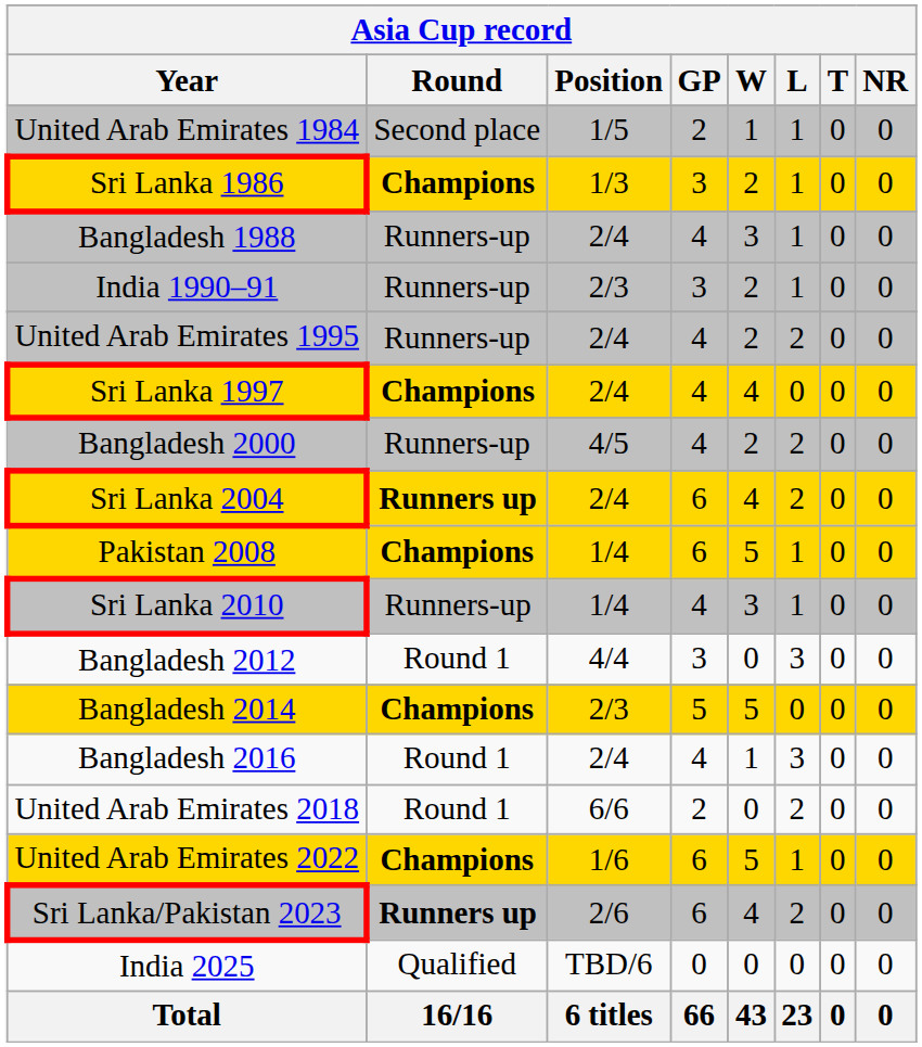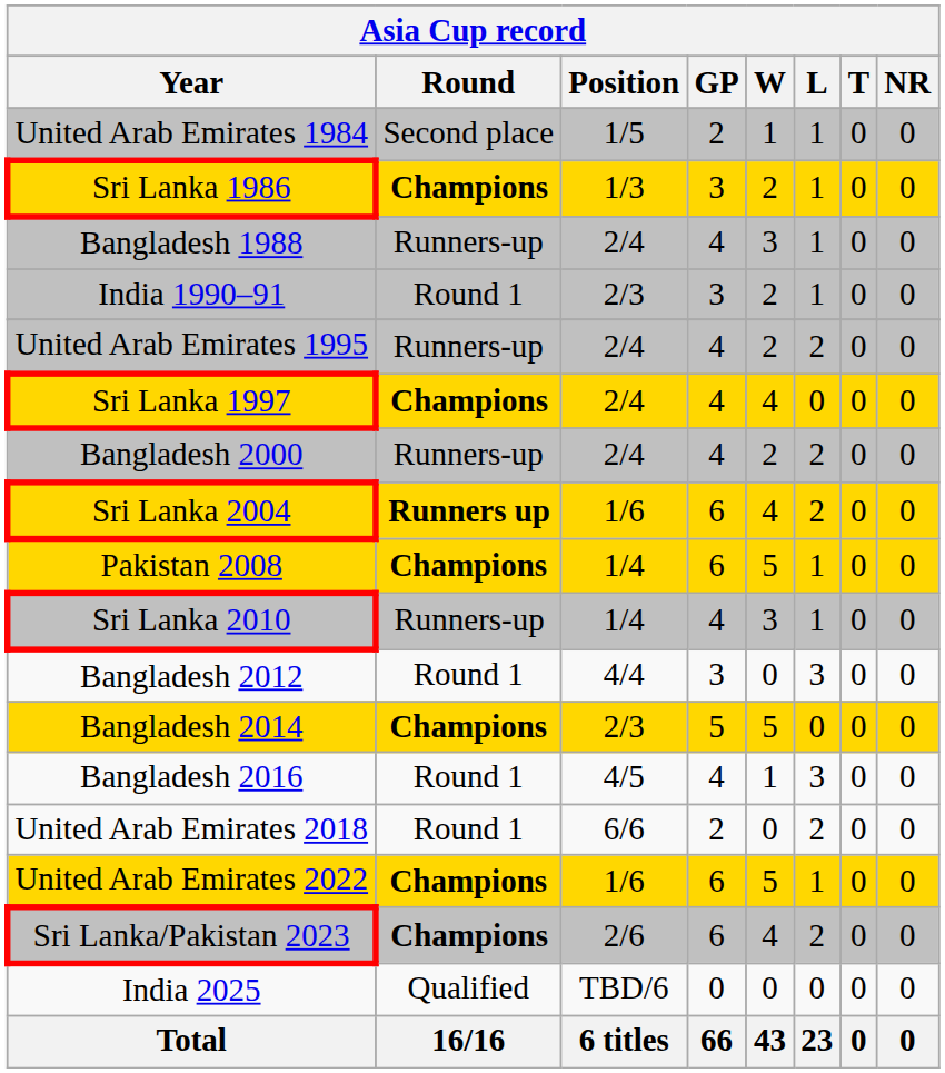 <table class="wikitable" style="text-align: center;">
 <tr>
 <th colspan=9><a href='#'>Asia Cup record</a></th>
 </tr>
 <tr>
 <th>Year</th>
 <th>Round</th>
 <th>Position</th>
 <th>GP</th>
 <th>W</th>
 <th>L</th>
 <th>T</th>
 <th>NR</th>
 </tr>
 <tr bgcolor=silver>
 <td>United Arab Emirates <a href='#'>1984</a></td>
 <td>Second place</td>
 <td>1/5</td>
 <td>2</td>
 <td>1</td>
 <td>1</td>
 <td>0</td>
 <td>0</td>
 </tr>
 <tr style="background-color:gold">
 <td style="border: 3px solid red">Sri Lanka <a href='#'>1986</a></td>
 <td><strong>Champions</strong></td>
 <td>1/3</td>
 <td>3</td>
 <td>2</td>
 <td>1</td>
 <td>0</td>
 <td>0</td>
 </tr>
 <tr bgcolor=silver>
 <td>Bangladesh <a href='#'>1988</a></td>
 <td>Runners-up</td>
 <td>2/4</td>
 <td>4</td>
 <td>3</td>
 <td>1</td>
 <td>0</td>
 <td>0</td>
 </tr>
 <tr bgcolor=silver>
 <td>India <a href='#'>1990–91</a></td>
-<td>Runners-up</td>
+<td>Round 1</td>
 <td>2/3</td>
 <td>3</td>
 <td>2</td>
 <td>1</td>
 <td>0</td>
 <td>0</td>
 </tr>
 <tr>
 </tr>
 <tr bgcolor=silver>
 <td>United Arab Emirates <a href='#'>1995</a></td>
 <td>Runners-up</td>
 <td>2/4</td>
 <td>4</td>
 <td>2</td>
 <td>2</td>
 <td>0</td>
 <td>0</td>
 </tr>
 <tr bgcolor=gold>
 <td style="border: 3px solid red">Sri Lanka <a href='#'>1997</a></td>
 <td><strong>Champions</strong></td>
 <td>2/4</td>
 <td>4</td>
 <td>4</td>
 <td>0</td>
 <td>0</td>
 <td>0</td>
 </tr>
 <tr bgcolor=silver>
 <td>Bangladesh <a href='#'>2000</a></td>
 <td>Runners-up</td>
-<td>4/5</td>
+<td>2/4</td>
 <td>4</td>
 <td>2</td>
 <td>2</td>
 <td>0</td>
 <td>0</td>
 </tr>
 <tr bgcolor=gold>
 <td style="border: 3px solid red">Sri Lanka <a href='#'>2004</a></td>
 <td><strong>Runners up</strong></td>
-<td>2/4</td>
+<td>1/6</td>
 <td>6</td>
 <td>4</td>
 <td>2</td>
 <td>0</td>
 <td>0</td>
 </tr>
 <tr bgcolor=gold>
 <td>Pakistan <a href='#'>2008</a></td>
 <td><strong>Champions</strong></td>
 <td>1/4</td>
 <td>6</td>
 <td>5</td>
 <td>1</td>
 <td>0</td>
 <td>0</td>
 </tr>
 <tr bgcolor=silver>
 <td style="border: 3px solid red">Sri Lanka <a href='#'>2010</a></td>
 <td>Runners-up</td>
 <td>1/4</td>
 <td>4</td>
 <td>3</td>
 <td>1</td>
 <td>0</td>
 <td>0</td>
 </tr>
 <tr>
 <td>Bangladesh <a href='#'>2012</a></td>
 <td>Round 1</td>
 <td>4/4</td>
 <td>3</td>
 <td>0</td>
 <td>3</td>
 <td>0</td>
 <td>0</td>
 </tr>
 <tr bgcolor=gold>
 <td>Bangladesh <a href='#'>2014</a></td>
 <td><strong>Champions</strong></td>
 <td>2/3</td>
 <td>5</td>
 <td>5</td>
 <td>0</td>
 <td>0</td>
 <td>0</td>
 </tr>
 <tr>
 <td>Bangladesh <a href='#'>2016</a></td>
 <td>Round 1</td>
-<td>2/4</td>
+<td>4/5</td>
 <td>4</td>
 <td>1</td>
 <td>3</td>
 <td>0</td>
 <td>0</td>
 </tr>
 <tr>
 <td>United Arab Emirates <a href='#'>2018</a></td>
 <td>Round 1</td>
 <td>6/6</td>
 <td>2</td>
 <td>0</td>
 <td>2</td>
 <td>0</td>
 <td>0</td>
 </tr>
 <tr bgcolor=gold>
 <td>United Arab Emirates <a href='#'>2022</a></td>
 <td><strong>Champions</strong></td>
 <td>1/6</td>
 <td>6</td>
 <td>5</td>
 <td>1</td>
 <td>0</td>
 <td>0</td>
 </tr>
 <tr bgcolor=silver>
 <td style="border: 3px solid red">Sri Lanka/Pakistan <a href='#'>2023</a></td>
-<td><strong>Runners up</strong></td>
+<td><strong>Champions</strong></td>
 <td>2/6</td>
 <td>6</td>
 <td>4</td>
 <td>2</td>
 <td>0</td>
 <td>0</td>
 </tr>
 <tr>
 <td>India <a href='#'>2025</a></td>
 <td>Qualified</td>
 <td>TBD/6</td>
 <td>0</td>
 <td>0</td>
 <td>0</td>
 <td>0</td>
 <td>0</td>
 </tr>
 <tr>
 <th><strong>Total</strong></th>
 <th>16/16</th>
 <th>6 titles</th>
 <th>66</th>
 <th>43</th>
 <th>23</th>
 <th>0</th>
 <th>0</th>
 </tr>
 </table>
